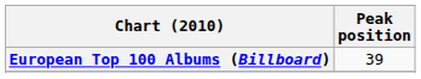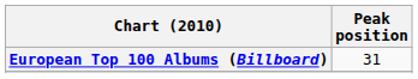 <table class="wikitable sortable plainrowheaders" style="text-align:center;">
 <tr>
 <th>Chart (2010)</th>
 <th>Peak<br>position</th>
 </tr>
 <tr>
 <th scope="row"><a href='#'>European Top 100 Albums</a> (<em><a href='#'>Billboard</a></em>)</th>
-<td style="text-align:center;">39</td>
+<td style="text-align:center;">31</td>
 </tr>
 <tr>
 </tr>
 <tr>
 </tr>
 </table>
